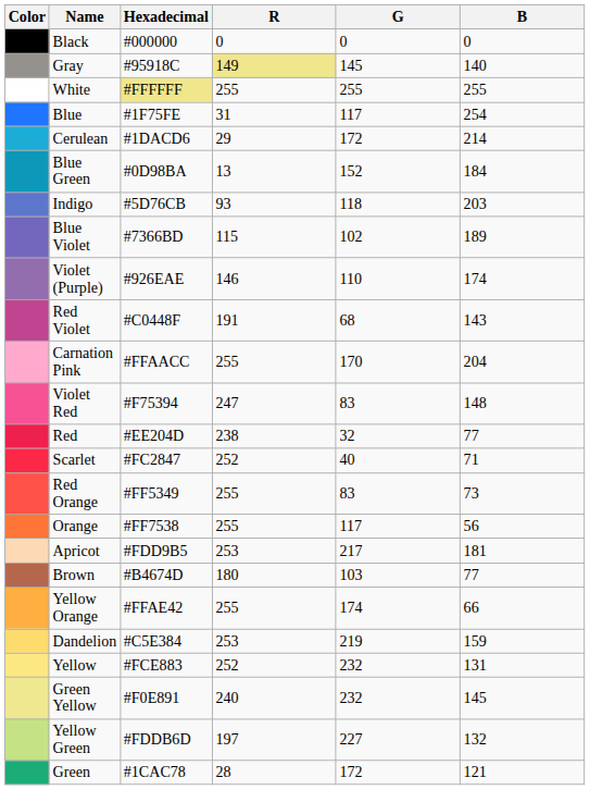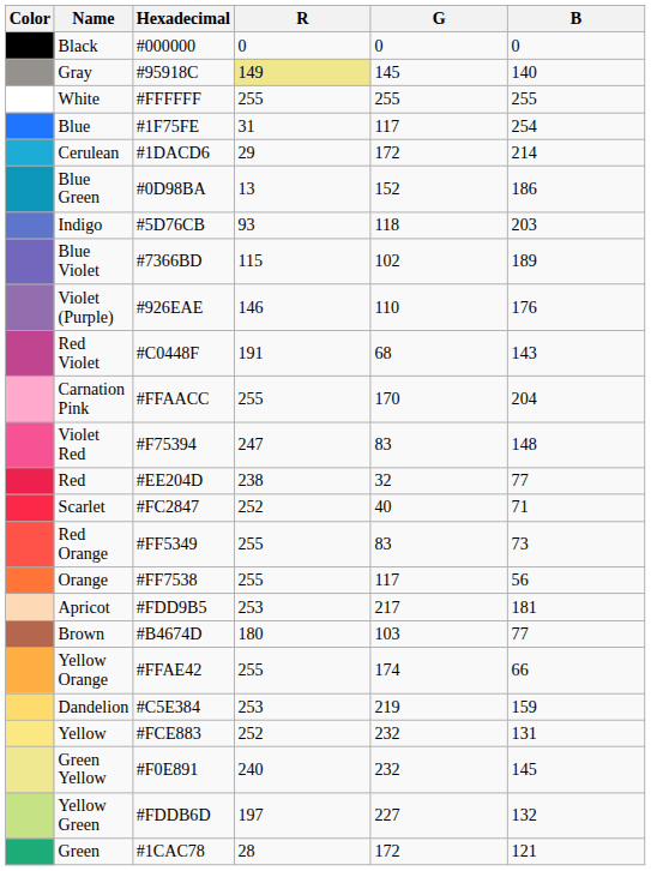 <table class="wikitable sortable" width=48%>
 <tr>
 <th width=5%>Color</th>
 <th width=10%>Name</th>
 <th width=5%>Hexadecimal</th>
 <th>R</th>
 <th>G</th>
 <th>B</th>
 </tr>
 <tr>
 <td style="background:#000000; color:white;"> </td>
 <td>Black</td>
 <td>#000000</td>
 <td>0</td>
 <td>0</td>
 <td>0</td>
 </tr>
 <tr>
 <td style="background:#95918c;"> </td>
 <td>Gray</td>
 <td>#95918C</td>
 <td style="background: khaki;">149</td>
 <td>145</td>
 <td>140</td>
 </tr>
 <tr>
 <td style="background:#ffffff;"> </td>
 <td>White</td>
-<td style="background: khaki;">#FFFFFF</td>
+<td>#FFFFFF</td>
 <td>255</td>
 <td>255</td>
 <td>255</td>
 </tr>
 <tr>
 <td style="background:#1f75fe; color:white;"> </td>
 <td>Blue</td>
 <td>#1F75FE</td>
 <td>31</td>
 <td>117</td>
 <td>254</td>
 </tr>
 <tr>
 <td style="background:#1dacd6;"> </td>
 <td>Cerulean</td>
 <td>#1DACD6</td>
 <td>29</td>
 <td>172</td>
 <td>214</td>
 </tr>
 <tr>
 <td style="background:#0d98ba;"> </td>
 <td>Blue Green</td>
 <td>#0D98BA</td>
 <td>13</td>
 <td>152</td>
-<td>184</td>
+<td>186</td>
 </tr>
 <tr>
 <td style="background:#5d76cb;"> </td>
 <td>Indigo</td>
 <td>#5D76CB</td>
 <td>93</td>
 <td>118</td>
 <td>203</td>
 </tr>
 <tr>
 <td style="background:#7366bd;"> </td>
 <td>Blue Violet</td>
 <td>#7366BD</td>
 <td>115</td>
 <td>102</td>
 <td>189</td>
 </tr>
 <tr>
 <td style="background:#926eae; color:white;"> </td>
 <td>Violet (Purple)</td>
 <td>#926EAE</td>
 <td>146</td>
 <td>110</td>
-<td>174</td>
+<td>176</td>
 </tr>
 <tr>
 <td style="background:#c0448f;"> </td>
 <td>Red Violet</td>
 <td>#C0448F</td>
 <td>191</td>
 <td>68</td>
 <td>143</td>
 </tr>
 <tr>
 <td style="background:#ffaacc;"> </td>
 <td>Carnation Pink</td>
 <td>#FFAACC</td>
 <td>255</td>
 <td>170</td>
 <td>204</td>
 </tr>
 <tr>
 <td style="background:#f75394;"> </td>
 <td>Violet Red</td>
 <td>#F75394</td>
 <td>247</td>
 <td>83</td>
 <td>148</td>
 </tr>
 <tr>
 <td style="background:#ee204d;"> </td>
 <td>Red</td>
 <td>#EE204D</td>
 <td>238</td>
 <td>32</td>
 <td>77</td>
 </tr>
 <tr>
 <td style="background:#fc2847;"> </td>
 <td>Scarlet</td>
 <td>#FC2847</td>
 <td>252</td>
 <td>40</td>
 <td>71</td>
 </tr>
 <tr>
 <td style="background:#ff5349;"> </td>
 <td>Red Orange</td>
 <td>#FF5349</td>
 <td>255</td>
 <td>83</td>
 <td>73</td>
 </tr>
 <tr>
 <td style="background:#ff7538;"> </td>
 <td>Orange</td>
 <td>#FF7538</td>
 <td>255</td>
 <td>117</td>
 <td>56</td>
 </tr>
 <tr>
 <td style="background:#fdd9b5;"> </td>
 <td>Apricot</td>
 <td>#FDD9B5</td>
 <td>253</td>
 <td>217</td>
 <td>181</td>
 </tr>
 <tr>
 <td style="background:#b4674d;"> </td>
 <td>Brown</td>
 <td>#B4674D</td>
 <td>180</td>
 <td>103</td>
 <td>77</td>
 </tr>
 <tr>
 <td style="background:#ffae42;"> </td>
 <td>Yellow Orange</td>
 <td>#FFAE42</td>
 <td>255</td>
 <td>174</td>
 <td>66</td>
 </tr>
 <tr>
 <td style="background:#fddb6d;"> </td>
 <td>Dandelion</td>
 <td>#C5E384</td>
 <td>253</td>
 <td>219</td>
 <td>159</td>
 </tr>
 <tr>
 <td style="background:#fce883;"> </td>
 <td>Yellow</td>
 <td>#FCE883</td>
 <td>252</td>
 <td>232</td>
 <td>131</td>
 </tr>
 <tr>
 <td style="background:#f0e891;"> </td>
 <td>Green Yellow</td>
 <td>#F0E891</td>
 <td>240</td>
 <td>232</td>
 <td>145</td>
 </tr>
 <tr>
 <td style="background:#c5e384;"> </td>
 <td>Yellow Green</td>
 <td>#FDDB6D</td>
 <td>197</td>
 <td>227</td>
 <td>132</td>
 </tr>
 <tr>
 <td style="background:#1cac78;"> </td>
 <td>Green</td>
 <td>#1CAC78</td>
 <td>28</td>
 <td>172</td>
 <td>121</td>
 </tr>
 </table>
